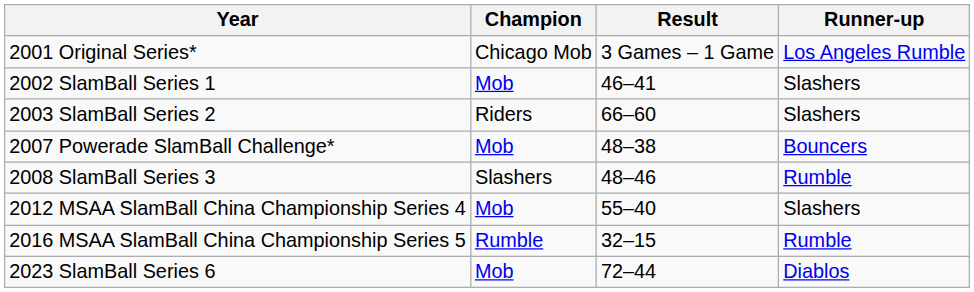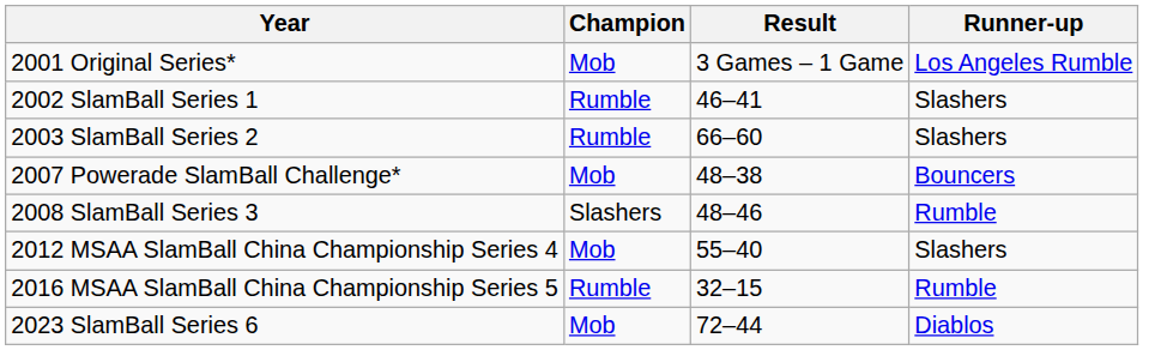 <table class="wikitable" || align=center>
 <tr>
 <th>Year</th>
 <th>Champion</th>
 <th>Result</th>
 <th>Runner-up</th>
 </tr>
 <tr>
 <td>2001 Original Series*</td>
-<td Mob (Slamball team)>Chicago Mob</td>
+<td><a href='#'>Mob</a></td>
 <td>3 Games – 1 Game</td>
 <td><a href='#'>Los Angeles Rumble</a></td>
 </tr>
 <tr>
 <td>2002 SlamBall Series 1</td>
-<td><a href='#'>Mob</a></td>
+<td><a href='#'>Rumble</a></td>
 <td>46–41</td>
 <td Slashers (Slamball team)>Slashers</td>
 </tr>
 <tr>
 <td>2003 SlamBall Series 2</td>
-<td>Riders</td>
+<td><a href='#'>Rumble</a></td>
 <td>66–60</td>
 <td Slashers (slamball team)>Slashers</td>
 </tr>
 <tr>
 <td>2007 Powerade SlamBall Challenge*</td>
 <td><a href='#'>Mob</a></td>
 <td>48–38</td>
 <td><a href='#'>Bouncers</a></td>
 </tr>
 <tr>
 <td>2008 SlamBall Series 3</td>
 <td Slashers (slamball team)>Slashers</td>
 <td>48–46</td>
 <td><a href='#'>Rumble</a></td>
 </tr>
 <tr>
 <td>2012 MSAA SlamBall China Championship Series 4</td>
 <td><a href='#'>Mob</a></td>
 <td>55–40</td>
 <td Slashers (Slamball team)>Slashers</td>
 </tr>
 <tr>
 <td>2016 MSAA SlamBall China Championship Series 5</td>
 <td><a href='#'>Rumble</a></td>
 <td>32–15</td>
 <td><a href='#'>Rumble</a></td>
 </tr>
 <tr>
 <td>2023 SlamBall Series 6</td>
 <td><a href='#'>Mob</a></td>
 <td>72–44</td>
 <td><a href='#'>Diablos</a></td>
 </tr>
 </table>
